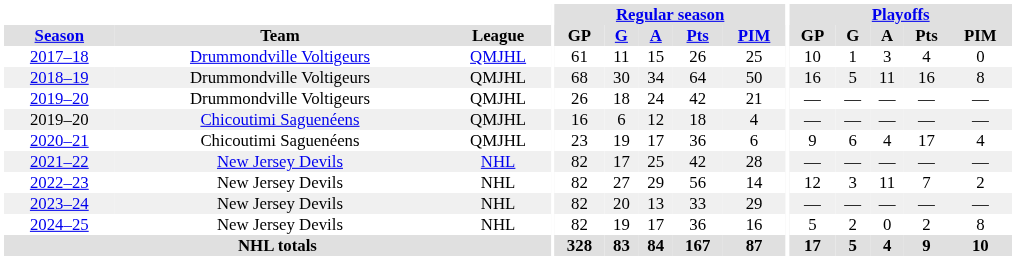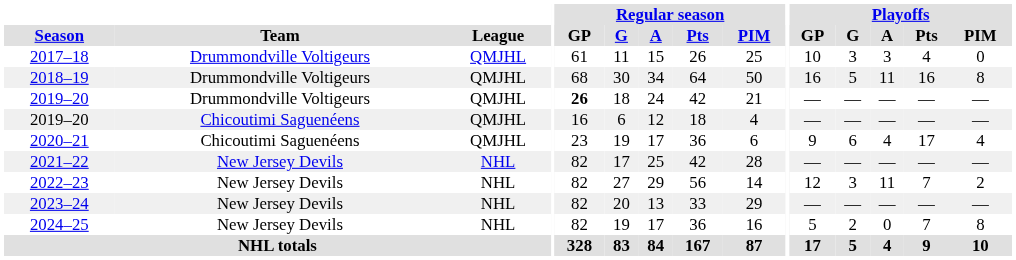 <table border="0" cellpadding="1" cellspacing="0" style="text-align:center; width:60em">
 <tr bgcolor="#e0e0e0">
 <th colspan="3" bgcolor="#ffffff"></th>
 <th rowspan="100" bgcolor="#ffffff"></th>
 <th colspan="5"><a href='#'>Regular season</a></th>
 <th rowspan="100" bgcolor="#ffffff"></th>
 <th colspan="5"><a href='#'>Playoffs</a></th>
 </tr>
 <tr bgcolor="#e0e0e0">
 <th><a href='#'>Season</a></th>
 <th>Team</th>
 <th>League</th>
 <th>GP</th>
 <th><a href='#'>G</a></th>
 <th><a href='#'>A</a></th>
 <th><a href='#'>Pts</a></th>
 <th><a href='#'>PIM</a></th>
 <th>GP</th>
 <th>G</th>
 <th>A</th>
 <th>Pts</th>
 <th>PIM</th>
 </tr>
 <tr>
 <td><a href='#'>2017–18</a></td>
 <td><a href='#'>Drummondville Voltigeurs</a></td>
 <td><a href='#'>QMJHL</a></td>
 <td>61</td>
 <td>11</td>
 <td>15</td>
 <td>26</td>
 <td>25</td>
 <td>10</td>
-<td>1</td>
+<td>3</td>
 <td>3</td>
 <td>4</td>
 <td>0</td>
 </tr>
 <tr bgcolor="#f0f0f0">
 <td><a href='#'>2018–19</a></td>
 <td>Drummondville Voltigeurs</td>
 <td>QMJHL</td>
 <td>68</td>
 <td>30</td>
 <td>34</td>
 <td>64</td>
 <td>50</td>
 <td>16</td>
 <td>5</td>
 <td>11</td>
 <td>16</td>
 <td>8</td>
 </tr>
 <tr>
 <td><a href='#'>2019–20</a></td>
 <td>Drummondville Voltigeurs</td>
 <td>QMJHL</td>
-<td>26</td>
+<td><strong>26</strong></td>
 <td>18</td>
 <td>24</td>
 <td>42</td>
 <td>21</td>
 <td>—</td>
 <td>—</td>
 <td>—</td>
 <td>—</td>
 <td>—</td>
 </tr>
 <tr bgcolor="#f0f0f0">
 <td>2019–20</td>
 <td><a href='#'>Chicoutimi Saguenéens</a></td>
 <td>QMJHL</td>
 <td>16</td>
 <td>6</td>
 <td>12</td>
 <td>18</td>
 <td>4</td>
 <td>—</td>
 <td>—</td>
 <td>—</td>
 <td>—</td>
 <td>—</td>
 </tr>
 <tr>
 <td><a href='#'>2020–21</a></td>
 <td>Chicoutimi Saguenéens</td>
 <td>QMJHL</td>
 <td>23</td>
 <td>19</td>
 <td>17</td>
 <td>36</td>
 <td>6</td>
 <td>9</td>
 <td>6</td>
 <td>4</td>
 <td>17</td>
 <td>4</td>
 </tr>
 <tr bgcolor="#f0f0f0">
 <td><a href='#'>2021–22</a></td>
 <td><a href='#'>New Jersey Devils</a></td>
 <td><a href='#'>NHL</a></td>
 <td>82</td>
 <td>17</td>
 <td>25</td>
 <td>42</td>
 <td>28</td>
 <td>—</td>
 <td>—</td>
 <td>—</td>
 <td>—</td>
 <td>—</td>
 </tr>
 <tr>
 <td><a href='#'>2022–23</a></td>
 <td>New Jersey Devils</td>
 <td>NHL</td>
 <td>82</td>
 <td>27</td>
 <td>29</td>
 <td>56</td>
 <td>14</td>
 <td>12</td>
 <td>3</td>
 <td>11</td>
 <td>7</td>
 <td>2</td>
 </tr>
 <tr bgcolor="#f0f0f0">
 <td><a href='#'>2023–24</a></td>
 <td>New Jersey Devils</td>
 <td>NHL</td>
 <td>82</td>
 <td>20</td>
 <td>13</td>
 <td>33</td>
 <td>29</td>
 <td>—</td>
 <td>—</td>
 <td>—</td>
 <td>—</td>
 <td>—</td>
 </tr>
 <tr>
 <td><a href='#'>2024–25</a></td>
 <td>New Jersey Devils</td>
 <td>NHL</td>
 <td>82</td>
 <td>19</td>
 <td>17</td>
 <td>36</td>
 <td>16</td>
 <td>5</td>
 <td>2</td>
 <td>0</td>
-<td>2</td>
+<td>7</td>
 <td>8</td>
 </tr>
 <tr bgcolor="#e0e0e0">
 <th colspan="3">NHL totals</th>
 <th>328</th>
 <th>83</th>
 <th>84</th>
 <th>167</th>
 <th>87</th>
 <th>17</th>
 <th>5</th>
 <th>4</th>
 <th>9</th>
 <th>10</th>
 </tr>
 </table>
